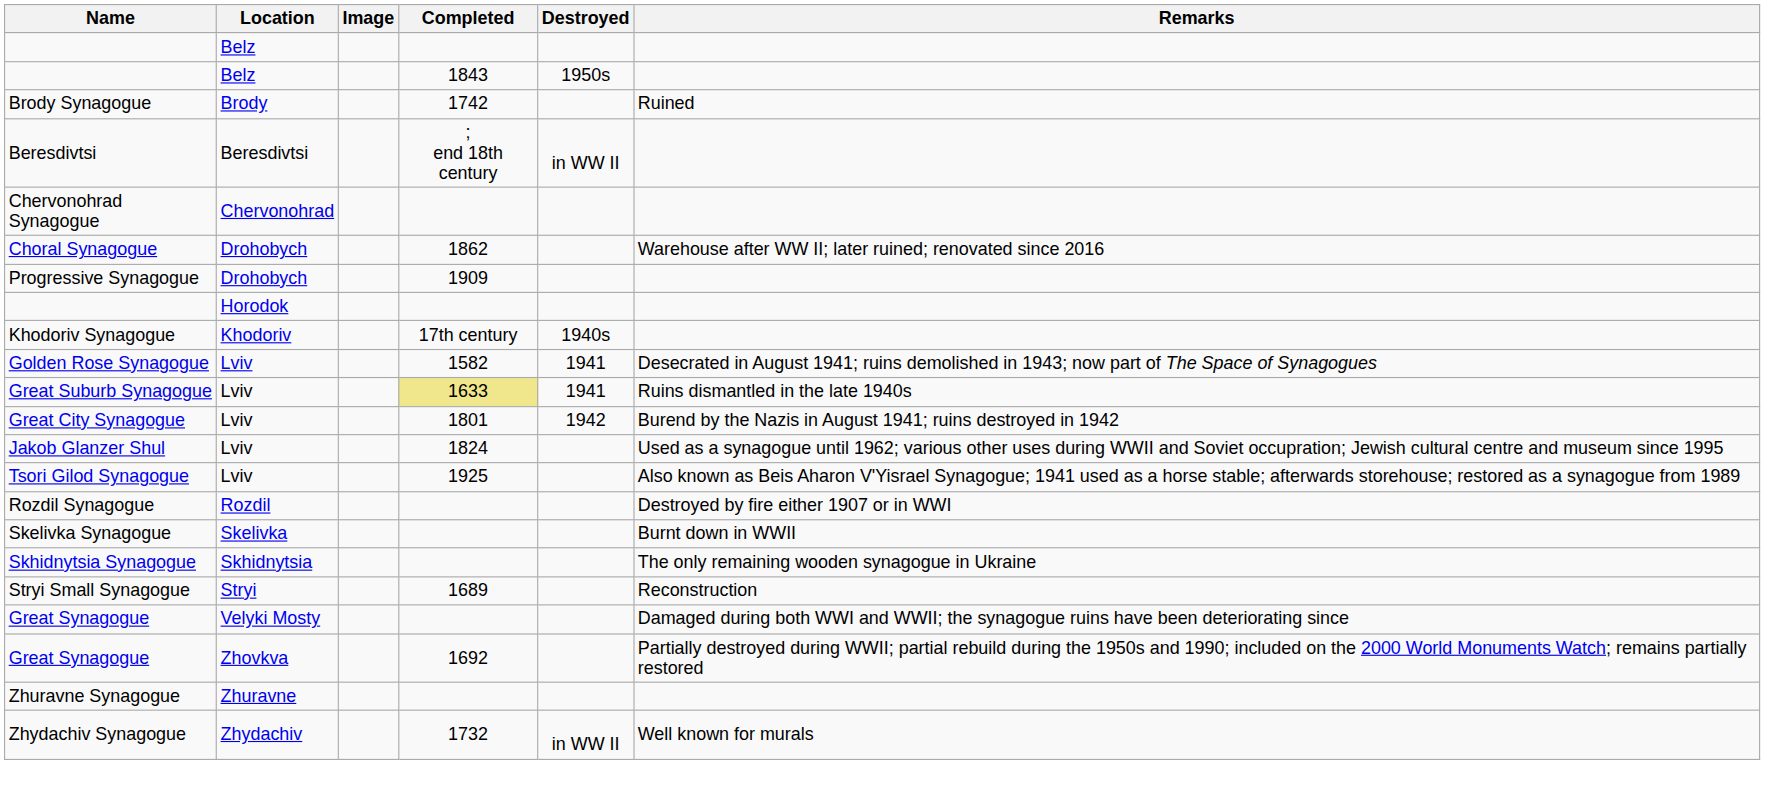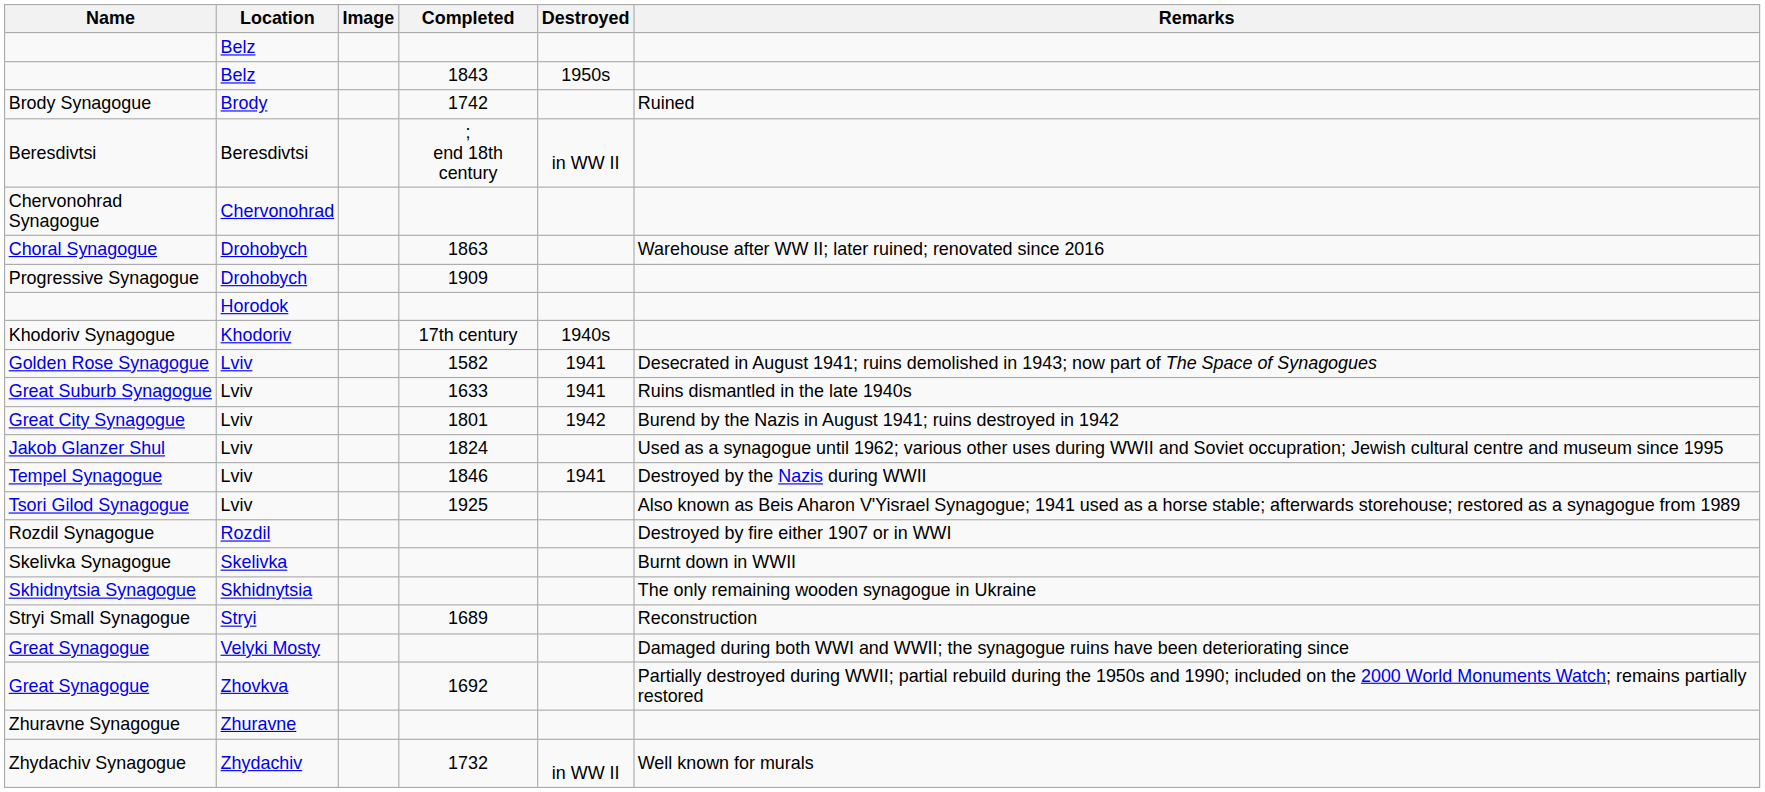 <table class="wikitable sortable">
 <tr>
 <th>Name</th>
 <th>Location</th>
 <th class="unsortable">Image</th>
 <th>Completed</th>
 <th>Destroyed</th>
 <th class="unsortable">Remarks</th>
 </tr>
 <tr>
 <td></td>
 <td><a href='#'>Belz</a></td>
 <td></td>
 <td align=center></td>
 <td></td>
 <td></td>
 </tr>
 <tr>
 <td></td>
 <td><a href='#'>Belz</a></td>
 <td></td>
 <td align=center>1843</td>
 <td align=center>1950s</td>
 <td></td>
 </tr>
 <tr>
 <td>Brody Synagogue</td>
 <td><a href='#'>Brody</a></td>
 <td></td>
 <td align=center>1742</td>
 <td align=center></td>
 <td>Ruined</td>
 </tr>
 <tr>
 <td>Beresdivtsi</td>
 <td>Beresdivtsi</td>
 <td></td>
 <td align=center>;<br>end 18th century</td>
 <td align=center><br>in WW II</td>
 <td></td>
 </tr>
 <tr>
 <td>Chervonohrad Synagogue</td>
 <td><a href='#'>Chervonohrad</a></td>
 <td></td>
 <td align=center></td>
 <td align=center></td>
 <td></td>
 </tr>
 <tr>
 <td><a href='#'>Choral Synagogue</a></td>
 <td><a href='#'>Drohobych</a></td>
 <td></td>
-<td align=center>1862</td>
+<td align=center>1863</td>
 <td align=center></td>
 <td>Warehouse after WW II; later ruined; renovated since 2016</td>
 </tr>
 <tr>
 <td>Progressive Synagogue</td>
 <td><a href='#'>Drohobych</a></td>
 <td></td>
 <td align=center>1909</td>
 <td align=center></td>
 <td></td>
 </tr>
 <tr>
 <td></td>
 <td><a href='#'>Horodok</a></td>
 <td></td>
 <td align=center></td>
 <td align=center></td>
 <td></td>
 </tr>
 <tr>
 <td>Khodoriv Synagogue</td>
 <td><a href='#'>Khodoriv</a></td>
 <td></td>
 <td align=center>17th century</td>
 <td align=center>1940s</td>
 <td></td>
 </tr>
 <tr>
 <td><a href='#'>Golden Rose Synagogue</a><br></td>
 <td><a href='#'>Lviv</a></td>
 <td></td>
 <td align=center>1582</td>
 <td align=center>1941</td>
 <td>Desecrated in August 1941; ruins demolished in 1943; now part of <em>The Space of Synagogues</em></td>
 </tr>
 <tr>
 <td><a href='#'>Great Suburb Synagogue</a></td>
 <td>Lviv</td>
 <td></td>
-<td align=center style="background: khaki;">1633</td>
+<td align=center>1633</td>
 <td align=center>1941</td>
 <td>Ruins dismantled in the late 1940s</td>
 </tr>
 <tr>
 <td><a href='#'>Great City Synagogue</a></td>
 <td>Lviv</td>
 <td></td>
 <td align=center>1801</td>
 <td align=center>1942</td>
 <td>Burend by the Nazis in August 1941; ruins destroyed in 1942</td>
 </tr>
 <tr>
 <td><a href='#'>Jakob Glanzer Shul</a></td>
 <td>Lviv</td>
 <td></td>
 <td align=center>1824</td>
 <td></td>
 <td>Used as a synagogue until 1962; various other uses during WWII and Soviet occupration; Jewish cultural centre and museum since 1995</td>
+</tr>
+<tr>
+<td><a href='#'>Tempel Synagogue</a></td>
+<td>Lviv</td>
+<td></td>
+<td align=center>1846</td>
+<td align=center>1941</td>
+<td>Destroyed by the <a href='#'>Nazis</a> during WWII</td>
 </tr>
 <tr>
 <td><a href='#'>Tsori Gilod Synagogue</a></td>
 <td>Lviv</td>
 <td></td>
 <td align=center>1925</td>
 <td align=center></td>
 <td>Also known as Beis Aharon V'Yisrael Synagogue; 1941 used as a horse stable; afterwards storehouse; restored as a synagogue from 1989</td>
 </tr>
 <tr>
 <td>Rozdil Synagogue</td>
 <td><a href='#'>Rozdil</a></td>
 <td></td>
 <td align=center></td>
 <td align=center></td>
 <td>Destroyed by fire either 1907 or in WWI</td>
 </tr>
 <tr>
 <td>Skelivka Synagogue</td>
 <td><a href='#'>Skelivka</a></td>
 <td></td>
 <td align=center></td>
 <td align=center></td>
 <td>Burnt down in WWII</td>
 </tr>
 <tr>
 <td><a href='#'>Skhidnytsia Synagogue</a></td>
 <td><a href='#'>Skhidnytsia</a></td>
 <td></td>
 <td align=center></td>
 <td align=center></td>
 <td>The only remaining wooden synagogue in Ukraine</td>
 </tr>
 <tr>
 <td>Stryi Small Synagogue</td>
 <td><a href='#'>Stryi</a></td>
 <td></td>
 <td align=center>1689</td>
 <td align=center></td>
 <td>Reconstruction </td>
 </tr>
 <tr>
 <td><a href='#'>Great Synagogue</a></td>
 <td><a href='#'>Velyki Mosty</a></td>
 <td></td>
 <td align=center></td>
 <td align=center></td>
 <td>Damaged during both WWI and WWII; the synagogue ruins have been deteriorating since </td>
 </tr>
 <tr>
 <td><a href='#'>Great Synagogue</a></td>
 <td><a href='#'>Zhovkva</a></td>
 <td></td>
 <td align=center>1692</td>
 <td align=center></td>
 <td>Partially destroyed during WWII; partial rebuild during the 1950s and 1990; included on the <a href='#'>2000 World Monuments Watch</a>; remains partially restored</td>
 </tr>
 <tr>
 <td>Zhuravne Synagogue</td>
 <td><a href='#'>Zhuravne</a></td>
 <td></td>
 <td align=center></td>
 <td align=center></td>
 <td></td>
 </tr>
 <tr>
 <td>Zhydachiv Synagogue</td>
 <td><a href='#'>Zhydachiv</a></td>
 <td></td>
 <td align=center>1732</td>
 <td align=center><br>in WW II</td>
 <td>Well known for murals</td>
 </tr>
 </table>
